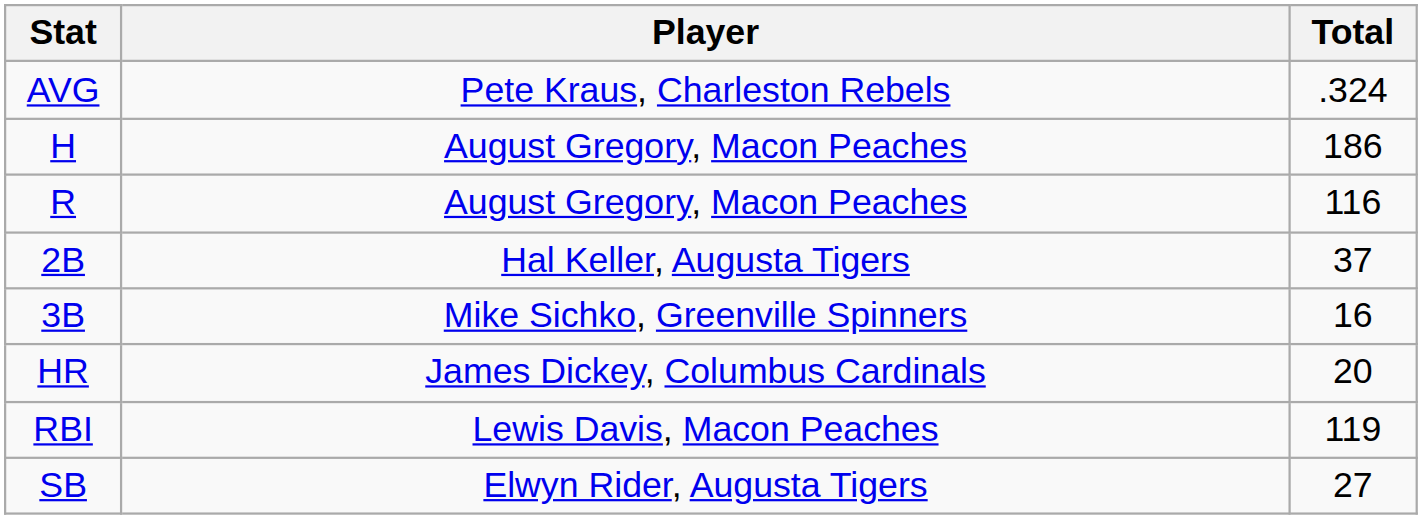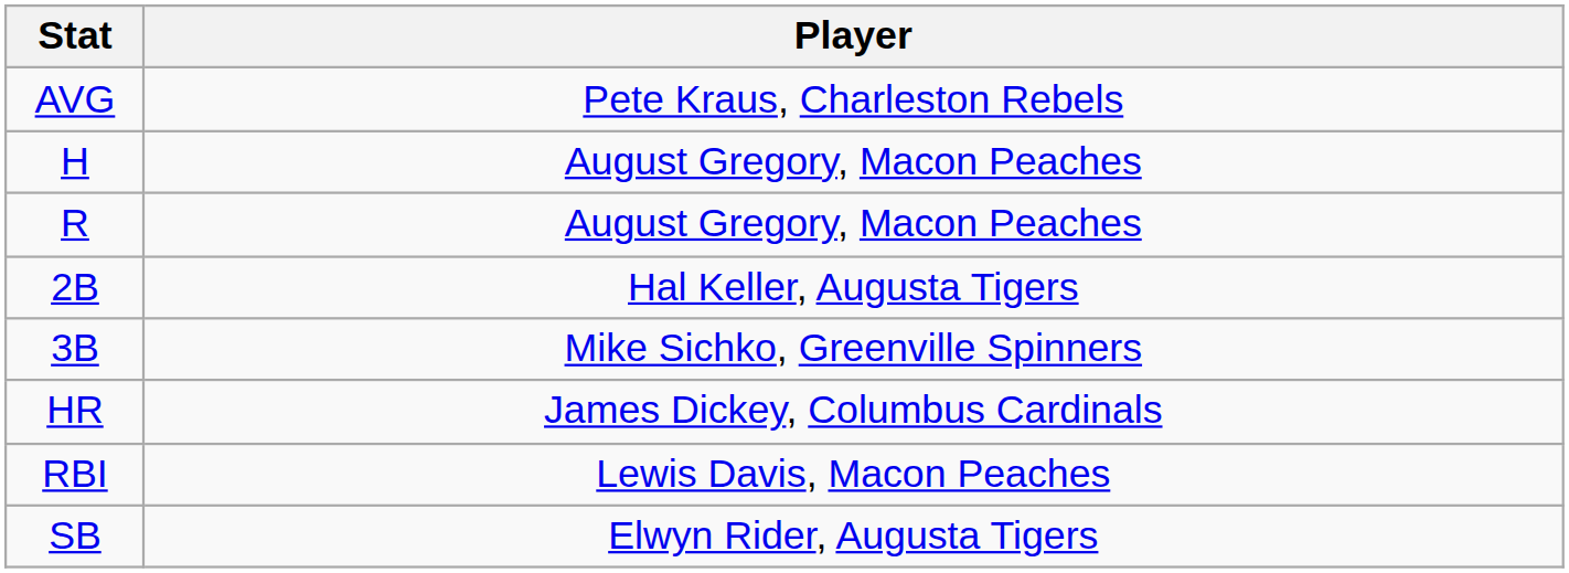 <table class="wikitable" width="40%" style="text-align:center;">
 <tr>
 <th width="5%">Stat</th>
 <th width="60%">Player</th>
-<th width="5%">Total</th>
 </tr>
 <tr>
 <td><a href='#'>AVG</a></td>
 <td><a href='#'>Pete Kraus</a>, <a href='#'>Charleston Rebels</a></td>
-<td>.324</td>
 </tr>
 <tr>
 <td><a href='#'>H</a></td>
 <td><a href='#'>August Gregory</a>, <a href='#'>Macon Peaches</a></td>
-<td>186</td>
 </tr>
 <tr>
 <td><a href='#'>R</a></td>
 <td><a href='#'>August Gregory</a>, <a href='#'>Macon Peaches</a></td>
-<td>116</td>
 </tr>
 <tr>
 <td><a href='#'>2B</a></td>
 <td><a href='#'>Hal Keller</a>, <a href='#'>Augusta Tigers</a></td>
-<td>37</td>
 </tr>
 <tr>
 <td><a href='#'>3B</a></td>
 <td><a href='#'>Mike Sichko</a>, <a href='#'>Greenville Spinners</a></td>
-<td>16</td>
 </tr>
 <tr>
 <td><a href='#'>HR</a></td>
 <td><a href='#'>James Dickey</a>, <a href='#'>Columbus Cardinals</a></td>
-<td>20</td>
 </tr>
 <tr>
 <td><a href='#'>RBI</a></td>
 <td><a href='#'>Lewis Davis</a>, <a href='#'>Macon Peaches</a></td>
-<td>119</td>
 </tr>
 <tr>
 <td><a href='#'>SB</a></td>
 <td><a href='#'>Elwyn Rider</a>, <a href='#'>Augusta Tigers</a></td>
-<td>27</td>
 </tr>
 </table>
